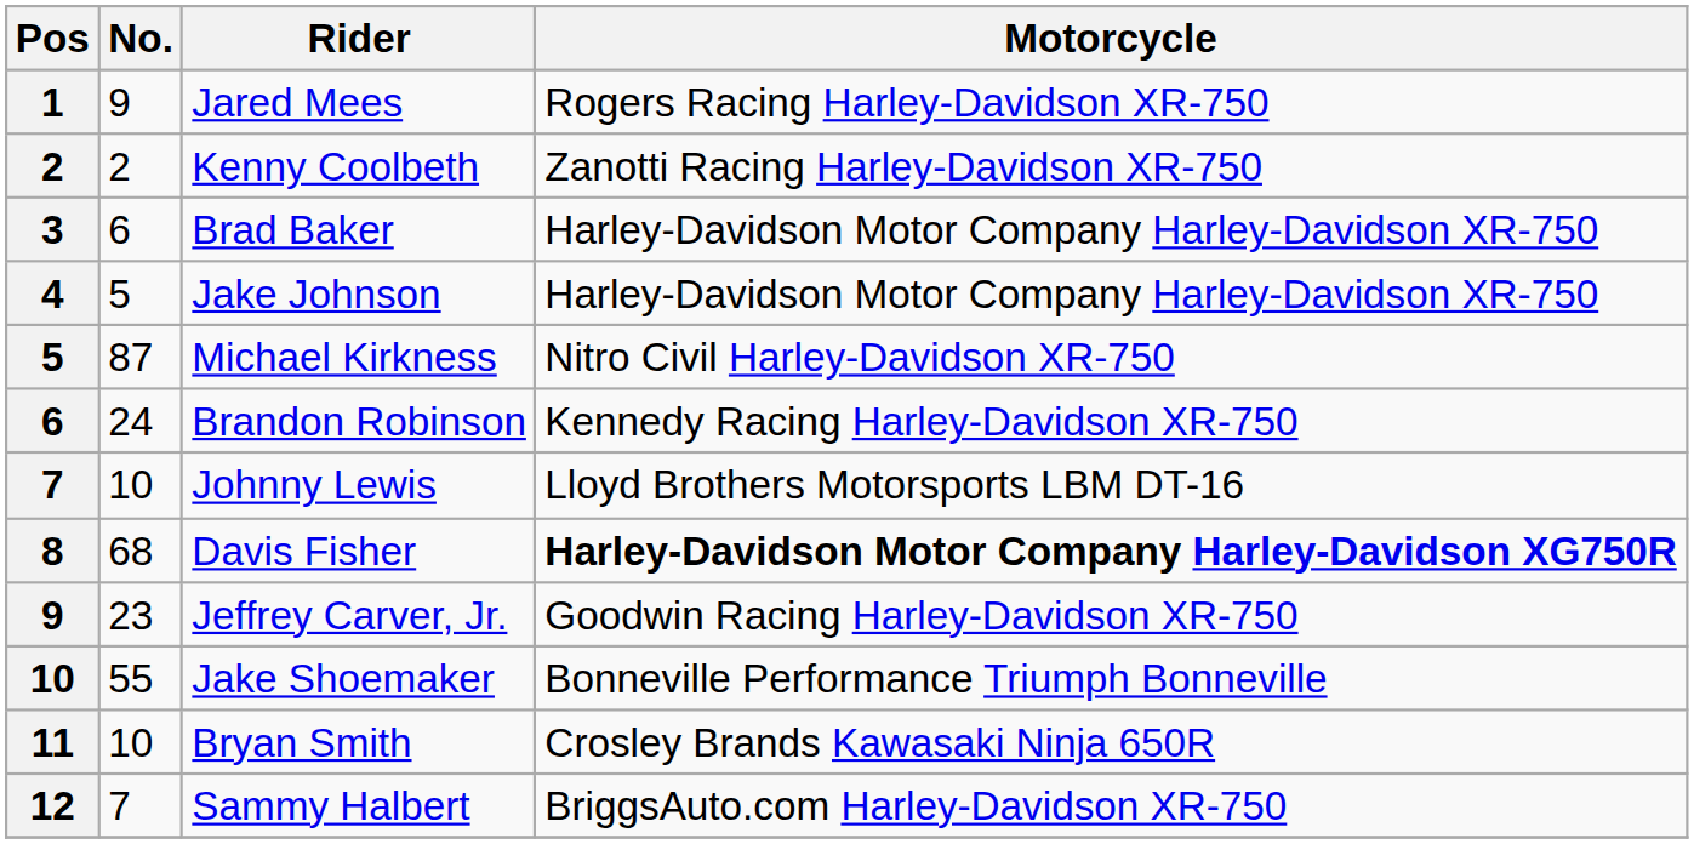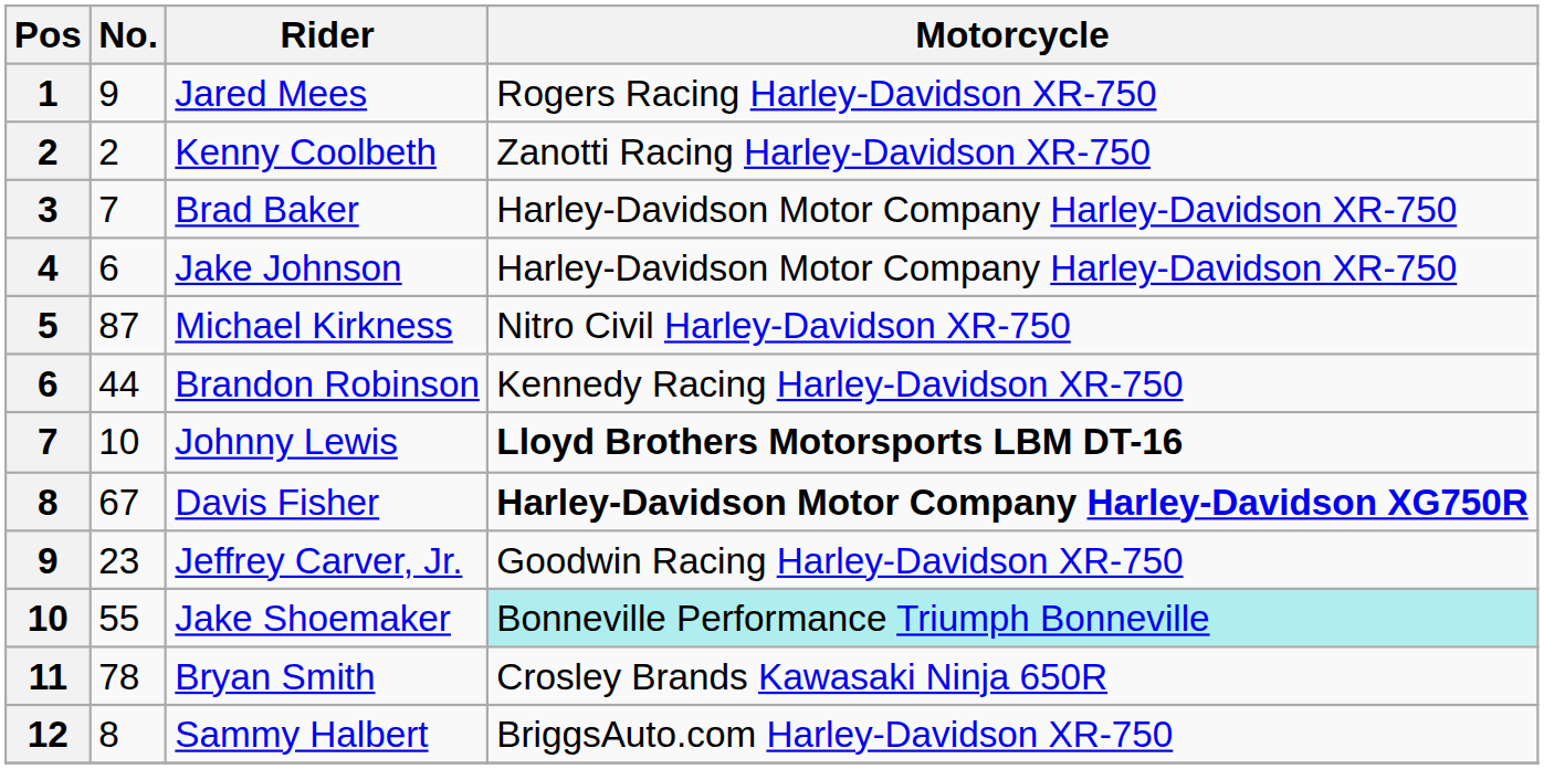 <table class="wikitable" style="font-size:95%">
 <tr>
 <th>Pos</th>
 <th>No.</th>
 <th>Rider</th>
 <th>Motorcycle</th>
 </tr>
 <tr>
 <th>1</th>
 <td>9</td>
 <td> <a href='#'>Jared Mees</a></td>
 <td>Rogers Racing <a href='#'>Harley-Davidson XR-750</a></td>
 </tr>
 <tr>
 <th>2</th>
 <td>2</td>
 <td> <a href='#'>Kenny Coolbeth</a></td>
 <td>Zanotti Racing <a href='#'>Harley-Davidson XR-750</a></td>
 </tr>
 <tr>
 <th>3</th>
-<td>6</td>
+<td>7</td>
 <td> <a href='#'>Brad Baker</a></td>
 <td>Harley-Davidson Motor Company <a href='#'>Harley-Davidson XR-750</a></td>
 </tr>
 <tr>
 <th>4</th>
-<td>5</td>
+<td>6</td>
 <td> <a href='#'>Jake Johnson</a></td>
 <td>Harley-Davidson Motor Company <a href='#'>Harley-Davidson XR-750</a></td>
 </tr>
 <tr>
 <th>5</th>
 <td>87</td>
 <td> <a href='#'>Michael Kirkness</a></td>
 <td>Nitro Civil <a href='#'>Harley-Davidson XR-750</a></td>
 </tr>
 <tr>
 <th>6</th>
-<td>24</td>
+<td>44</td>
 <td> <a href='#'>Brandon Robinson</a></td>
 <td>Kennedy Racing <a href='#'>Harley-Davidson XR-750</a></td>
 </tr>
 <tr>
 <th>7</th>
 <td>10</td>
 <td> <a href='#'>Johnny Lewis</a></td>
-<td>Lloyd Brothers Motorsports LBM DT-16</td>
+<td><strong>Lloyd Brothers Motorsports LBM DT-16</strong></td>
 </tr>
 <tr>
 <th>8</th>
-<td>68</td>
+<td>67</td>
 <td> <a href='#'>Davis Fisher</a></td>
 <td><strong>Harley-Davidson Motor Company <a href='#'>Harley-Davidson XG750R</a></strong></td>
 </tr>
 <tr>
 <th>9</th>
 <td>23</td>
 <td> <a href='#'>Jeffrey Carver, Jr.</a></td>
 <td>Goodwin Racing <a href='#'>Harley-Davidson XR-750</a></td>
 </tr>
 <tr>
 <th>10</th>
 <td>55</td>
 <td> <a href='#'>Jake Shoemaker</a></td>
-<td>Bonneville Performance <a href='#'>Triumph Bonneville</a></td>
+<td style="background: paleturquoise;">Bonneville Performance <a href='#'>Triumph Bonneville</a></td>
 </tr>
 <tr>
 <th>11</th>
-<td>10</td>
+<td>78</td>
 <td> <a href='#'>Bryan Smith</a></td>
 <td>Crosley Brands <a href='#'>Kawasaki Ninja 650R</a></td>
 </tr>
 <tr>
 <th>12</th>
-<td>7</td>
+<td>8</td>
 <td> <a href='#'>Sammy Halbert</a></td>
 <td>BriggsAuto.com <a href='#'>Harley-Davidson XR-750</a></td>
 </tr>
 <tr>
 </tr>
 </table>
